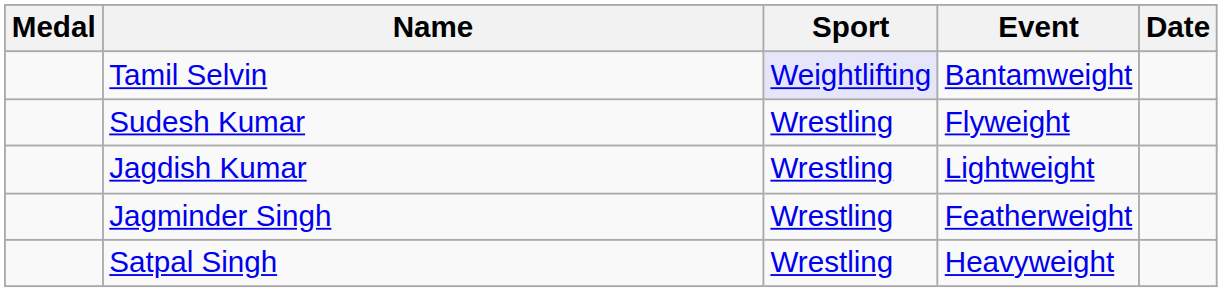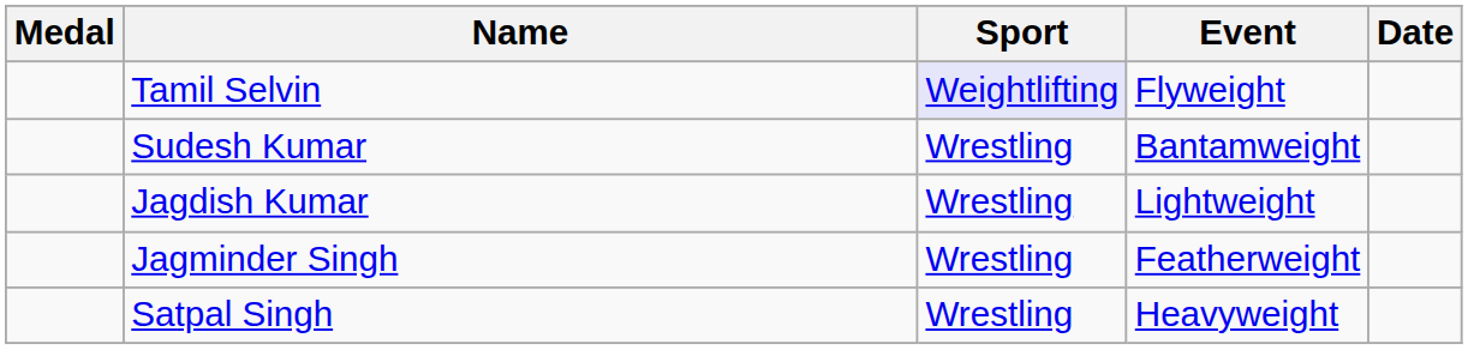 <table class="wikitable sortable">
 <tr>
 <th>Medal</th>
 <th width=350px>Name</th>
 <th>Sport</th>
 <th>Event</th>
 <th>Date</th>
 </tr>
 <tr>
 <td></td>
 <td><a href='#'>Tamil Selvin</a></td>
 <td style="background: lavender;"><a href='#'>Weightlifting</a></td>
-<td><a href='#'>Bantamweight</a></td>
+<td><a href='#'>Flyweight</a></td>
 <td></td>
 </tr>
 <tr>
 <td></td>
 <td><a href='#'>Sudesh Kumar</a></td>
 <td><a href='#'>Wrestling</a></td>
-<td><a href='#'>Flyweight</a></td>
+<td><a href='#'>Bantamweight</a></td>
 <td></td>
 </tr>
 <tr>
 <td></td>
 <td><a href='#'>Jagdish Kumar</a></td>
 <td><a href='#'>Wrestling</a></td>
 <td><a href='#'>Lightweight</a></td>
 <td></td>
 </tr>
 <tr>
 <td></td>
 <td><a href='#'>Jagminder Singh</a></td>
 <td><a href='#'>Wrestling</a></td>
 <td><a href='#'>Featherweight</a></td>
 <td></td>
 </tr>
 <tr>
 <td></td>
 <td><a href='#'>Satpal Singh</a></td>
 <td><a href='#'>Wrestling</a></td>
 <td><a href='#'>Heavyweight</a></td>
 <td></td>
 </tr>
 </table>
